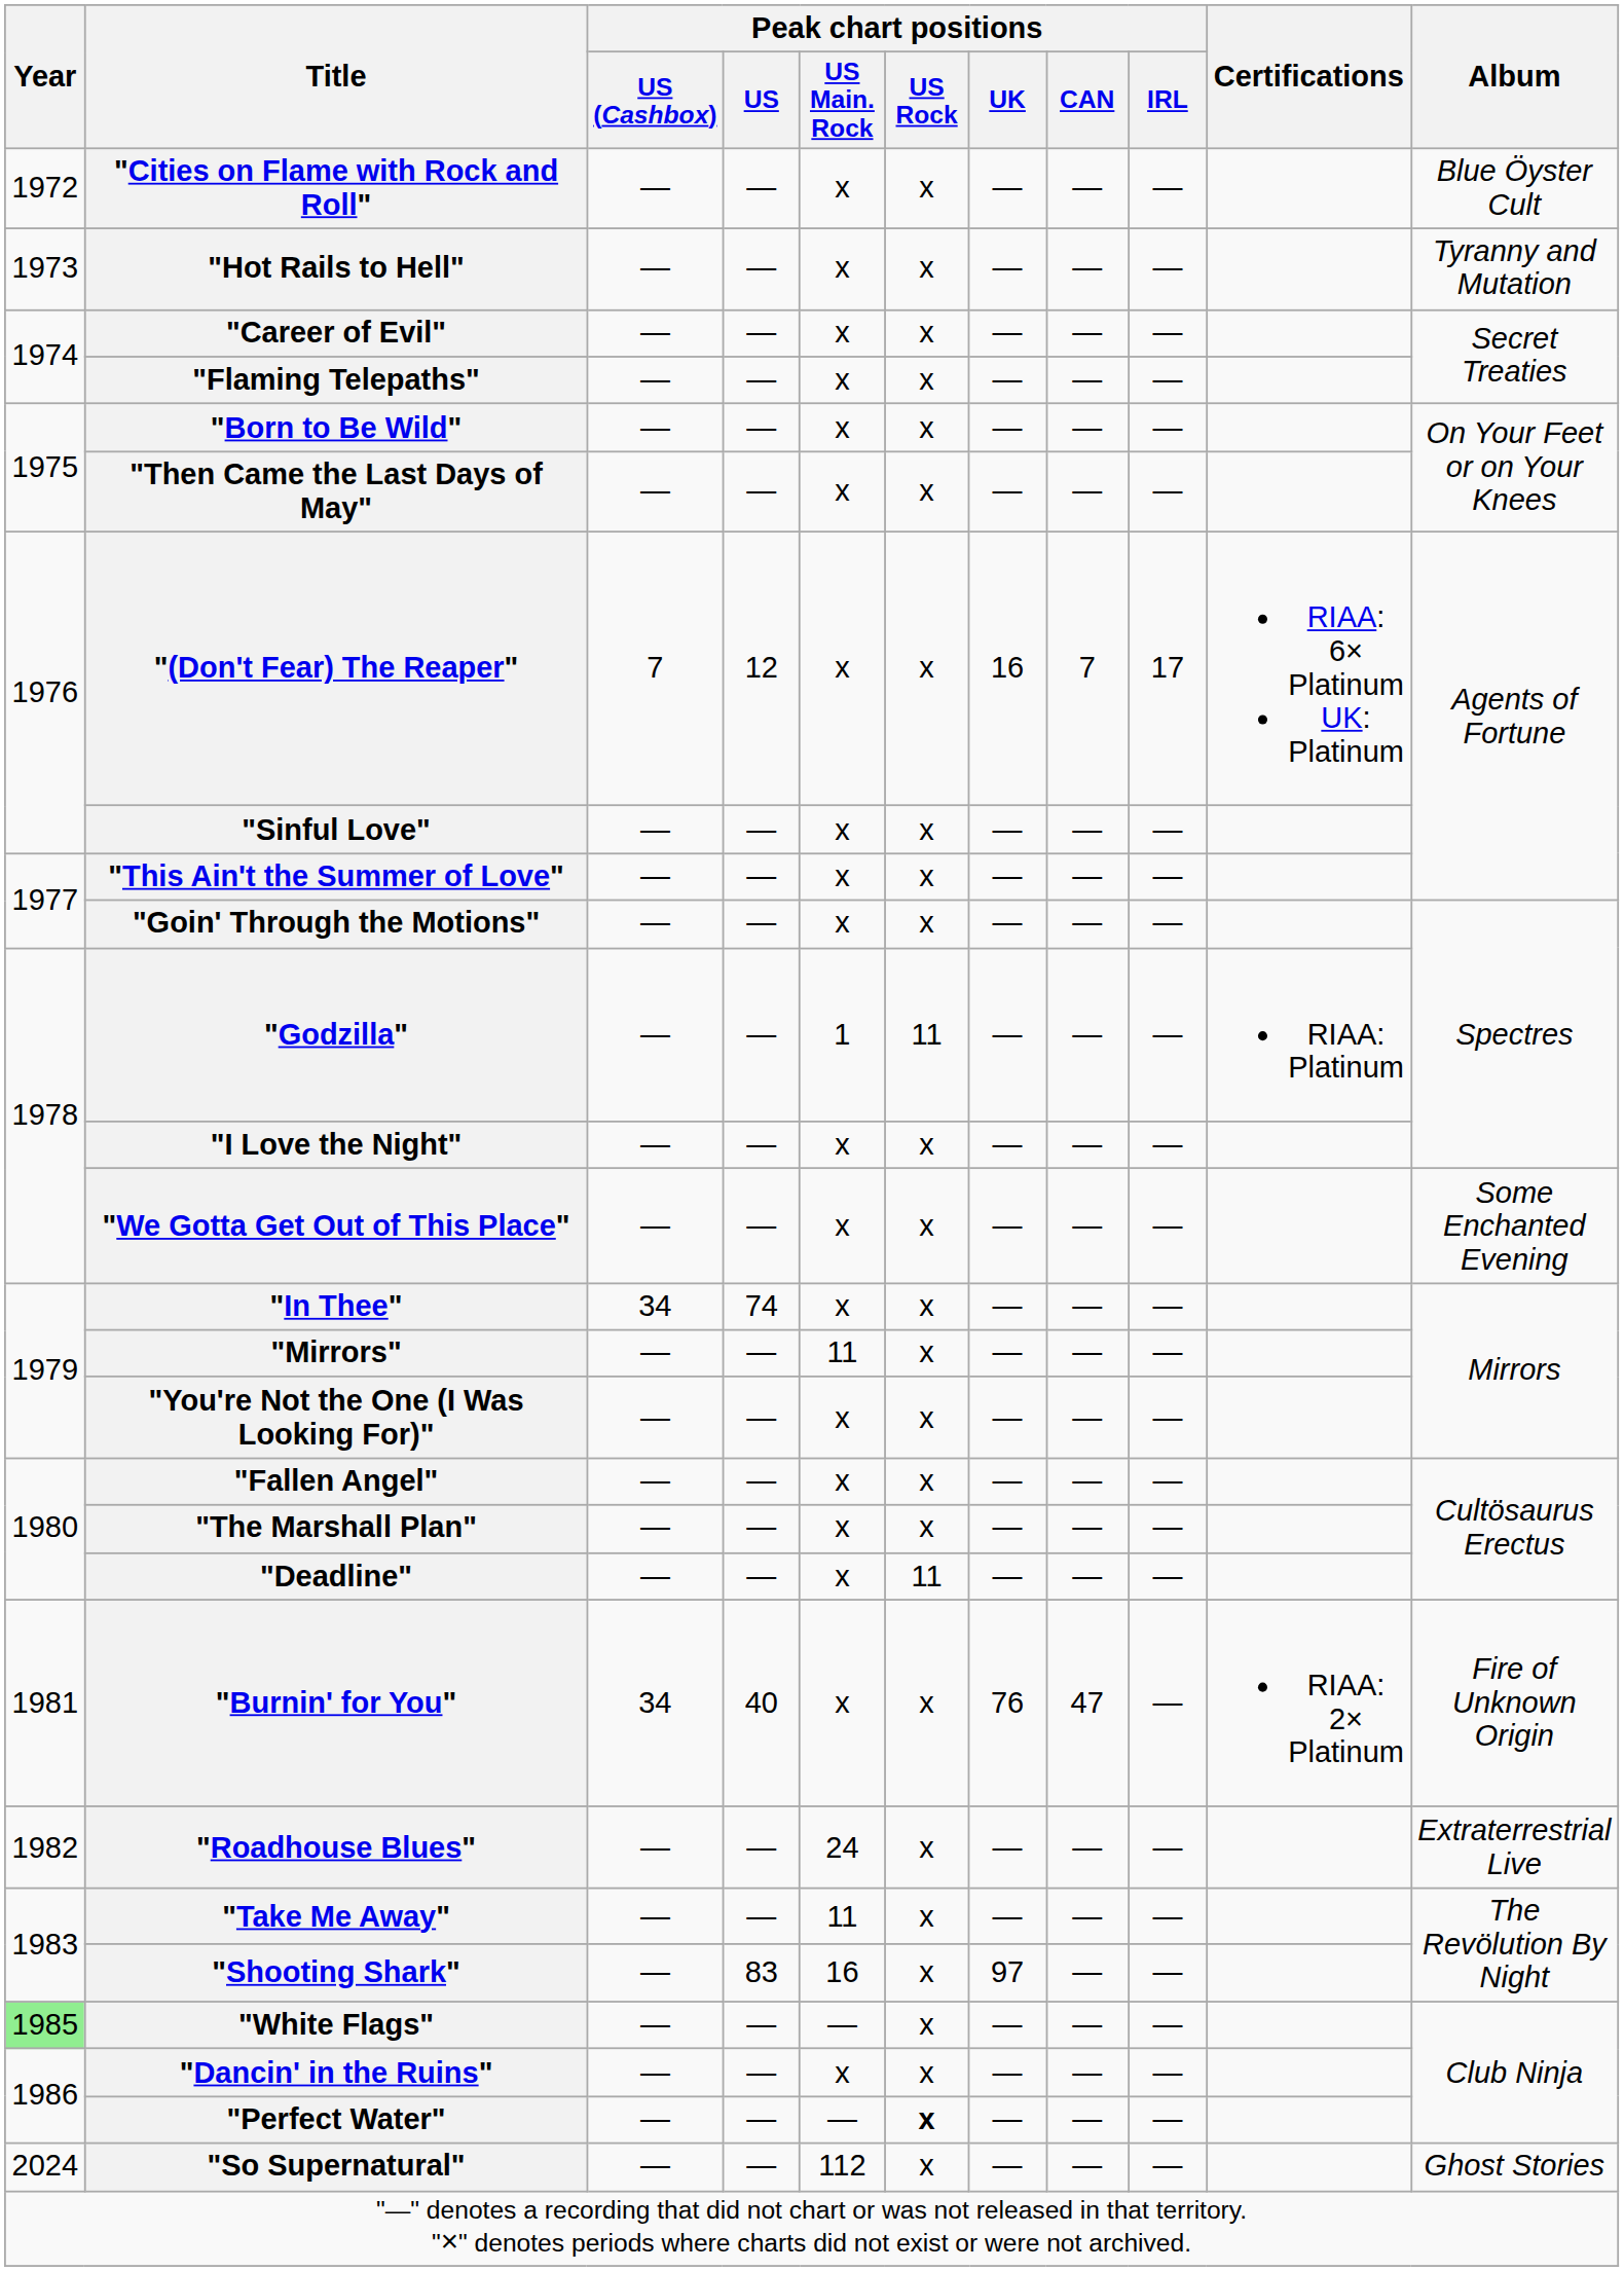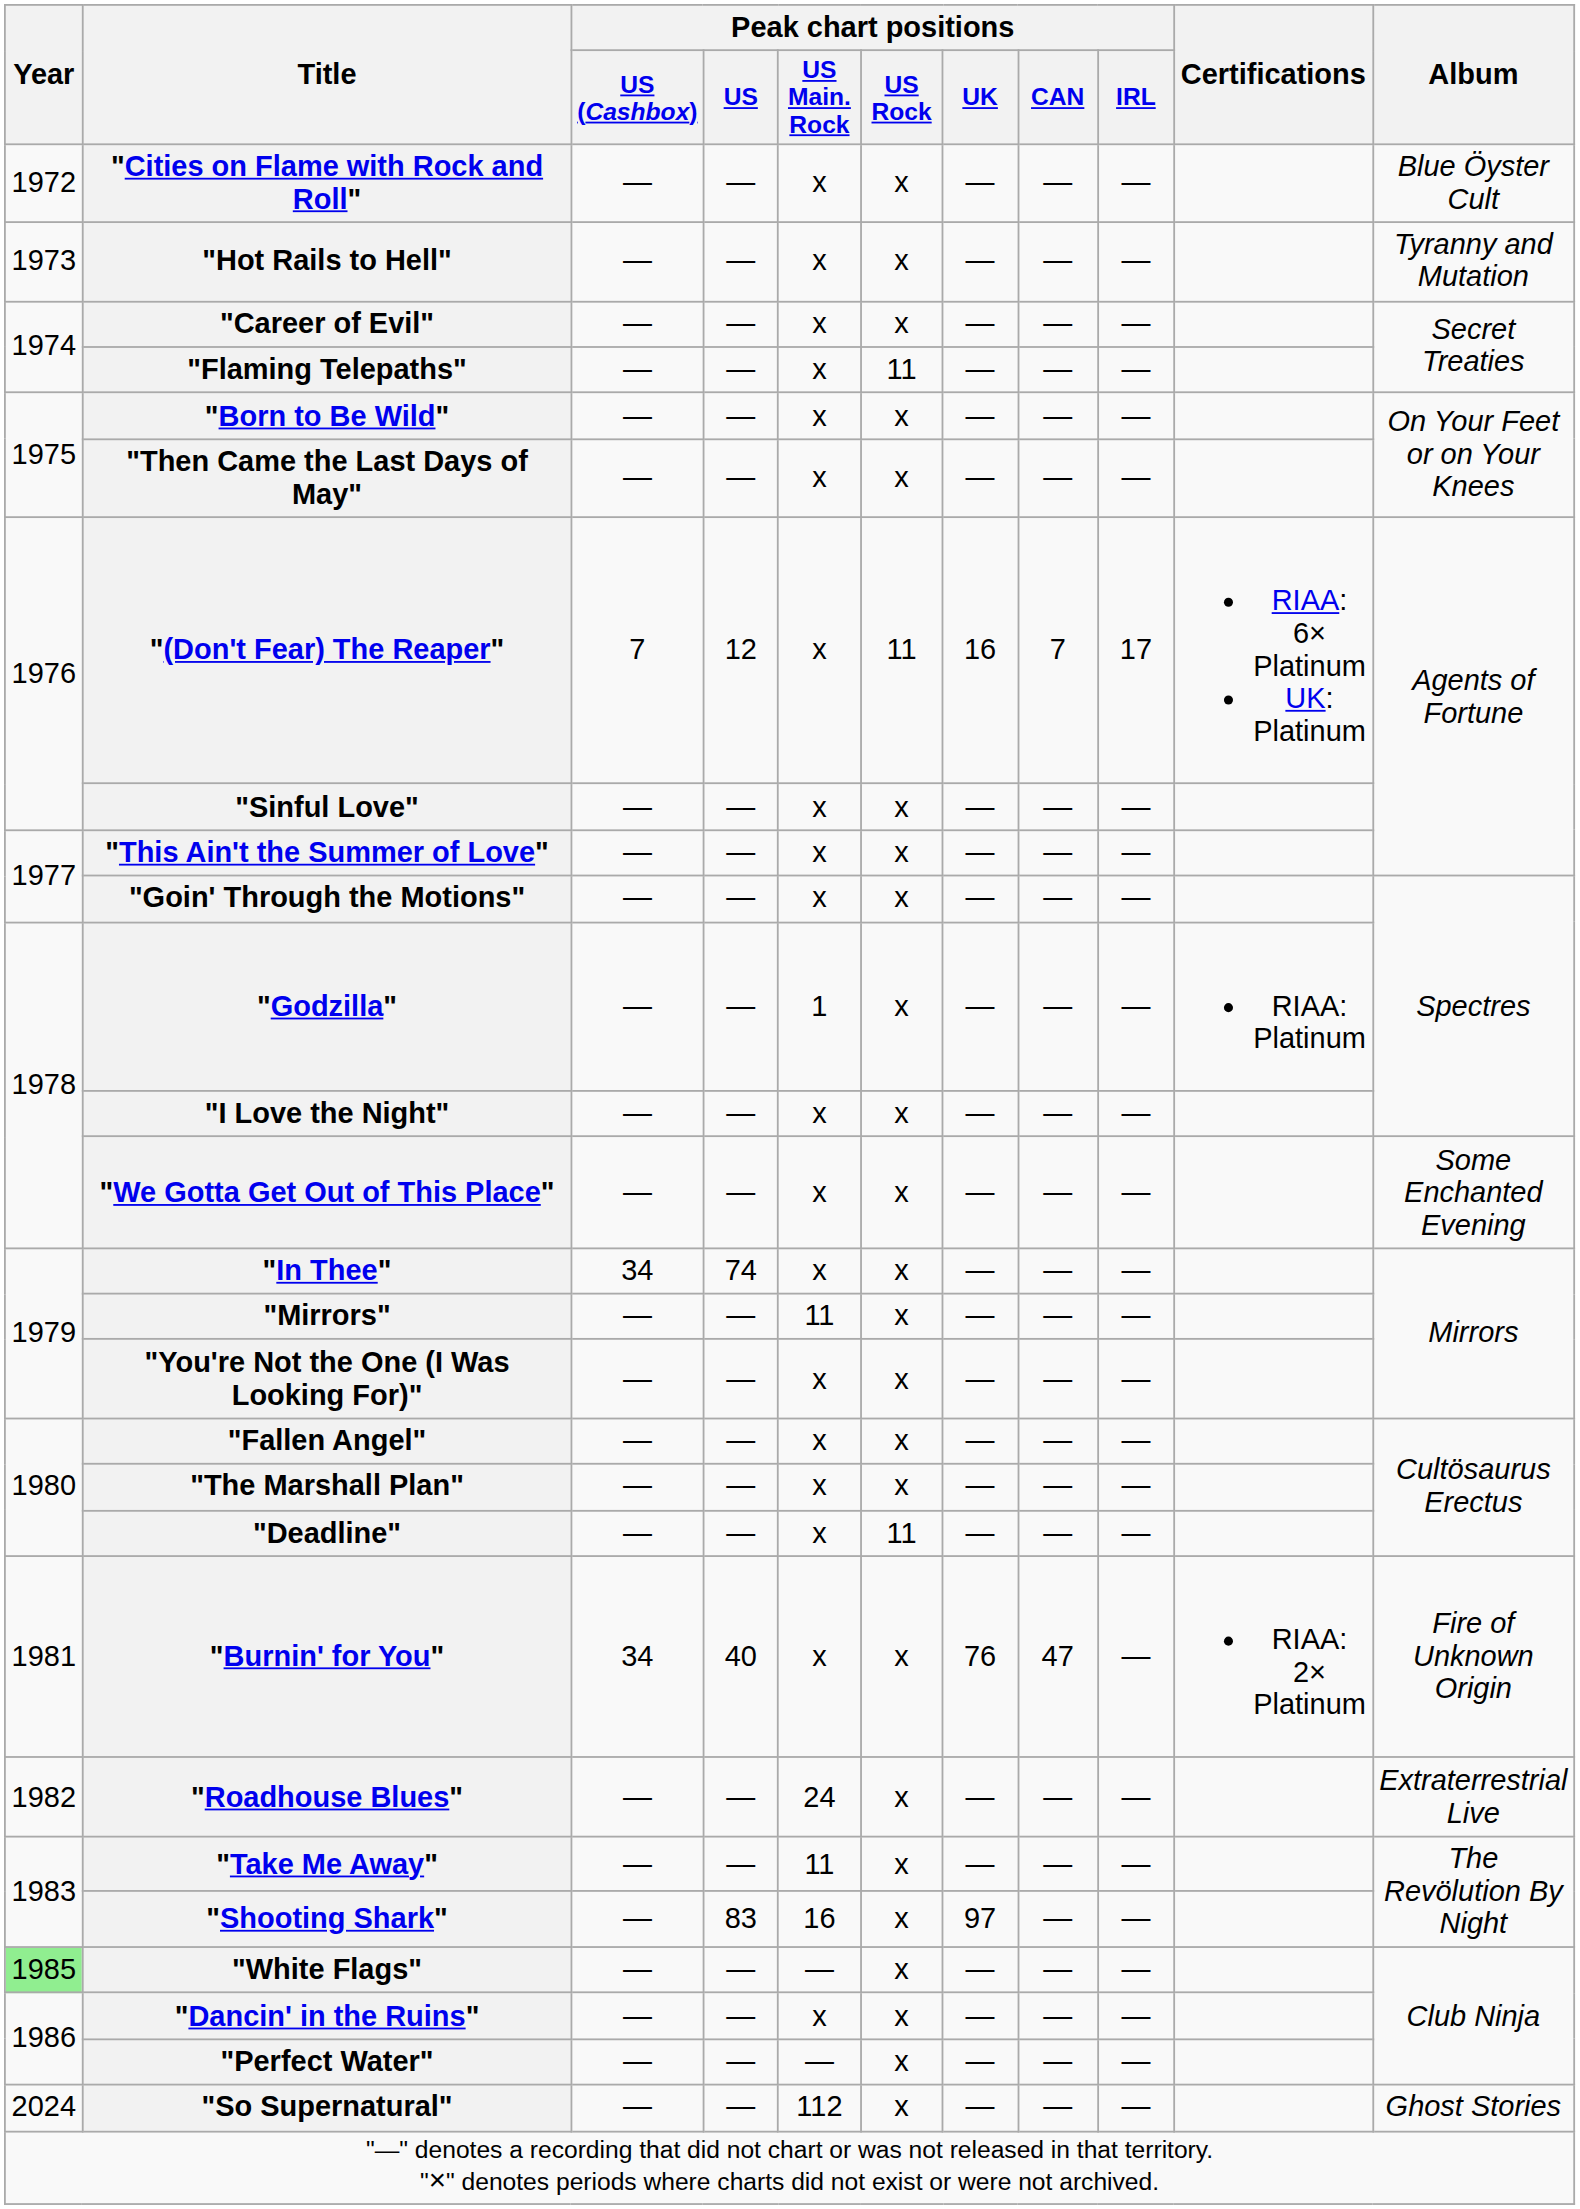 <table class="wikitable plainrowheaders" style="text-align:center;" border="1">
 <tr>
 <th scope="col" rowspan="2" style="width:1em;">Year</th>
 <th scope="col" rowspan="2" style="width:20em;">Title</th>
 <th scope="col" colspan="7">Peak chart positions</th>
 <th scope="col" rowspan="2">Certifications</th>
 <th scope="col" rowspan="2">Album</th>
 </tr>
 <tr>
 <th scope="col" style="width:3em;font-size:85%;"><a href='#'>US (<em>Cashbox</em>)</a><br></th>
 <th scope="col" style="width:3em;font-size:85%;"><a href='#'>US</a><br></th>
 <th scope="col" style="width:3em;font-size:85%;"><a href='#'>US Main. Rock</a><br></th>
 <th scope="col" style="width:3em;font-size:85%;"><a href='#'>US Rock</a><br></th>
 <th scope="col" style="width:3em;font-size:85%;"><a href='#'>UK</a><br></th>
 <th scope="col" style="width:3em;font-size:85%;"><a href='#'>CAN</a><br></th>
 <th scope="col" style="width:3em;font-size:85%;"><a href='#'>IRL</a><br></th>
 </tr>
 <tr>
 <td>1972</td>
 <th scope="row">"<a href='#'>Cities on Flame with Rock and Roll</a>"</th>
 <td>—</td>
 <td>—</td>
 <td>x</td>
 <td>x</td>
 <td>—</td>
 <td>—</td>
 <td>—</td>
 <td></td>
 <td><em>Blue Öyster Cult</em></td>
 </tr>
 <tr>
 <td>1973</td>
 <th scope="row">"Hot Rails to Hell"</th>
 <td>—</td>
 <td>—</td>
 <td>x</td>
 <td>x</td>
 <td>—</td>
 <td>—</td>
 <td>—</td>
 <td></td>
 <td><em>Tyranny and Mutation</em></td>
 </tr>
 <tr>
 <td rowspan="2">1974</td>
 <th scope="row">"Career of Evil"</th>
 <td>—</td>
 <td>—</td>
 <td>x</td>
 <td>x</td>
 <td>—</td>
 <td>—</td>
 <td>—</td>
 <td></td>
 <td rowspan="2"><em>Secret Treaties</em></td>
 </tr>
 <tr>
 <th scope="row">"Flaming Telepaths"</th>
 <td>—</td>
 <td>—</td>
 <td>x</td>
-<td>x</td>
+<td>11</td>
 <td>—</td>
 <td>—</td>
 <td>—</td>
 <td></td>
 </tr>
 <tr>
 <td rowspan="2">1975</td>
 <th scope="row">"<a href='#'>Born to Be Wild</a>"</th>
 <td>—</td>
 <td>—</td>
 <td>x</td>
 <td>x</td>
 <td>—</td>
 <td>—</td>
 <td>—</td>
 <td></td>
 <td rowspan="2"><em>On Your Feet or on Your Knees</em></td>
 </tr>
 <tr>
 <th scope="row">"Then Came the Last Days of May"</th>
 <td>—</td>
 <td>—</td>
 <td>x</td>
 <td>x</td>
 <td>—</td>
 <td>—</td>
 <td>—</td>
 <td></td>
 </tr>
 <tr>
 <td align=left rowspan=2>1976</td>
 <th scope="row">"<a href='#'>(Don't Fear) The Reaper</a>"</th>
 <td>7</td>
 <td>12</td>
 <td>x</td>
-<td>x</td>
+<td>11</td>
 <td>16</td>
 <td>7</td>
 <td>17</td>
 <td><br><ul><li><a href='#'>RIAA</a>: 6× Platinum</li><li><a href='#'>UK</a>: Platinum</li></ul></td>
 <td rowspan="3"><em>Agents of Fortune</em></td>
 </tr>
 <tr>
 <th scope="row">"Sinful Love"</th>
 <td>—</td>
 <td>—</td>
 <td>x</td>
 <td>x</td>
 <td>—</td>
 <td>—</td>
 <td>—</td>
 <td></td>
 </tr>
 <tr>
 <td rowspan="2">1977</td>
 <th scope="row">"<a href='#'>This Ain't the Summer of Love</a>"</th>
 <td>—</td>
 <td>—</td>
 <td>x</td>
 <td>x</td>
 <td>—</td>
 <td>—</td>
 <td>—</td>
 <td></td>
 </tr>
 <tr>
 <th scope="row">"Goin' Through the Motions"</th>
 <td>—</td>
 <td>—</td>
 <td>x</td>
 <td>x</td>
 <td>—</td>
 <td>—</td>
 <td>—</td>
 <td></td>
 <td rowspan="3"><em>Spectres</em></td>
 </tr>
 <tr>
 <td rowspan="3">1978</td>
 <th scope="row">"<a href='#'>Godzilla</a>"</th>
 <td>—</td>
 <td>—</td>
 <td>1</td>
-<td>11</td>
+<td>x</td>
 <td>—</td>
 <td>—</td>
 <td>—</td>
 <td><br><ul><li>RIAA: Platinum</li></ul></td>
 </tr>
 <tr>
 <th scope="row">"I Love the Night"</th>
 <td>—</td>
 <td>—</td>
 <td>x</td>
 <td>x</td>
 <td>—</td>
 <td>—</td>
 <td>—</td>
 <td></td>
 </tr>
 <tr>
 <th scope="row">"<a href='#'>We Gotta Get Out of This Place</a>"</th>
 <td>—</td>
 <td>—</td>
 <td>x</td>
 <td>x</td>
 <td>—</td>
 <td>—</td>
 <td>—</td>
 <td></td>
 <td><em>Some Enchanted Evening</em></td>
 </tr>
 <tr>
 <td rowspan="3">1979</td>
 <th scope="row">"<a href='#'>In Thee</a>"</th>
 <td>34</td>
 <td>74</td>
 <td>x</td>
 <td>x</td>
 <td>—</td>
 <td>—</td>
 <td>—</td>
 <td></td>
 <td rowspan="3"><em>Mirrors</em></td>
 </tr>
 <tr>
 <th scope="row">"Mirrors"</th>
 <td>—</td>
 <td>—</td>
 <td>11</td>
 <td>x</td>
 <td>—</td>
 <td>—</td>
 <td>—</td>
 <td></td>
 </tr>
 <tr>
 <th scope="row">"You're Not the One (I Was Looking For)"</th>
 <td>—</td>
 <td>—</td>
 <td>x</td>
 <td>x</td>
 <td>—</td>
 <td>—</td>
 <td>—</td>
 <td></td>
 </tr>
 <tr>
 <td rowspan="3">1980</td>
 <th scope="row">"Fallen Angel"</th>
 <td>—</td>
 <td>—</td>
 <td>x</td>
 <td>x</td>
 <td>—</td>
 <td>—</td>
 <td>—</td>
 <td></td>
 <td rowspan="3"><em>Cultösaurus Erectus</em></td>
 </tr>
 <tr>
 <th scope="row">"The Marshall Plan"</th>
 <td>—</td>
 <td>—</td>
 <td>x</td>
 <td>x</td>
 <td>—</td>
 <td>—</td>
 <td>—</td>
 <td></td>
 </tr>
 <tr>
 <th scope="row">"Deadline"</th>
 <td>—</td>
 <td>—</td>
 <td>x</td>
 <td>11</td>
 <td>—</td>
 <td>—</td>
 <td>—</td>
 <td></td>
 </tr>
 <tr>
 <td>1981</td>
 <th scope="row">"<a href='#'>Burnin' for You</a>"</th>
 <td>34</td>
 <td>40</td>
 <td>x</td>
 <td>x</td>
 <td>76</td>
 <td>47</td>
 <td>—</td>
 <td><br><ul><li>RIAA: 2× Platinum</li></ul></td>
 <td><em>Fire of Unknown Origin</em></td>
 </tr>
 <tr>
 <td>1982</td>
 <th scope="row">"<a href='#'>Roadhouse Blues</a>"</th>
 <td>—</td>
 <td>—</td>
 <td>24</td>
 <td>x</td>
 <td>—</td>
 <td>—</td>
 <td>—</td>
 <td></td>
 <td><em>Extraterrestrial Live</em></td>
 </tr>
 <tr>
 <td rowspan="2">1983</td>
 <th scope="row">"<a href='#'>Take Me Away</a>"</th>
 <td>—</td>
 <td>—</td>
 <td>11</td>
 <td>x</td>
 <td>—</td>
 <td>—</td>
 <td>—</td>
 <td></td>
 <td rowspan="2"><em>The Revölution By Night</em></td>
 </tr>
 <tr>
 <th scope="row">"<a href='#'>Shooting Shark</a>"</th>
 <td>—</td>
 <td>83</td>
 <td>16</td>
 <td>x</td>
 <td>97</td>
 <td>—</td>
 <td>—</td>
 <td></td>
 </tr>
 <tr>
 <td style="background: lightgreen;">1985</td>
 <th scope="row">"White Flags"</th>
 <td>—</td>
 <td>—</td>
 <td>—</td>
 <td>x</td>
 <td>—</td>
 <td>—</td>
 <td>—</td>
 <td></td>
 <td rowspan="3"><em>Club Ninja</em></td>
 </tr>
 <tr>
 <td rowspan="2">1986</td>
 <th scope="row">"<a href='#'>Dancin' in the Ruins</a>"</th>
 <td>—</td>
 <td>—</td>
 <td>x</td>
 <td>x</td>
 <td>—</td>
 <td>—</td>
 <td>—</td>
 <td></td>
 </tr>
 <tr>
 <th scope="row">"Perfect Water"</th>
 <td>—</td>
 <td>—</td>
 <td>—</td>
-<td><strong>x</strong></td>
+<td>x</td>
 <td>—</td>
 <td>—</td>
 <td>—</td>
 <td></td>
 </tr>
 <tr>
 <td rowspan="1">2024</td>
 <th scope="row">"So Supernatural"</th>
 <td>—</td>
 <td>—</td>
 <td>112</td>
 <td>x</td>
 <td>—</td>
 <td>—</td>
 <td>—</td>
 <td></td>
 <td rowspan="1"><em>Ghost Stories</em></td>
 </tr>
 <tr>
 <td colspan="11" style="font-size:85%">"—" denotes a recording that did not chart or was not released in that territory.<br>"<big>×</big>" denotes periods where charts did not exist or were not archived.</td>
 </tr>
 </table>
